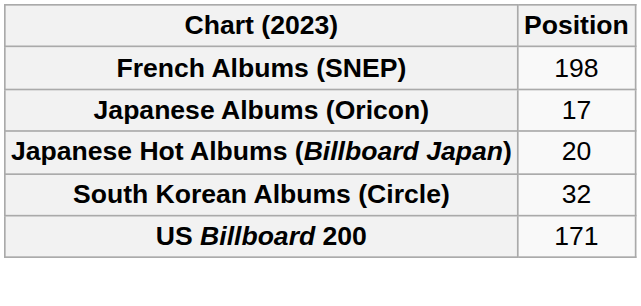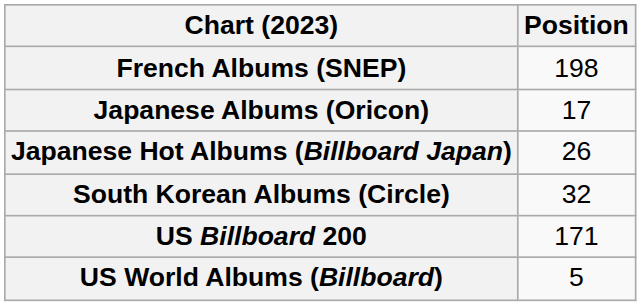 <table class="wikitable plainrowheaders sortable" style="text-align:center">
 <tr>
 <th scope="col">Chart (2023)</th>
 <th scope="col">Position</th>
 </tr>
 <tr>
 <th scope="row">French Albums (SNEP)</th>
 <td>198</td>
 </tr>
 <tr>
 <th scope="row">Japanese Albums (Oricon)</th>
 <td>17</td>
 </tr>
 <tr>
 <th scope="row">Japanese Hot Albums (<em>Billboard Japan</em>)</th>
-<td>20</td>
+<td>26</td>
 </tr>
 <tr>
 <th scope="row">South Korean Albums (Circle)</th>
 <td>32</td>
 </tr>
 <tr>
 <th scope="row">US <em>Billboard</em> 200</th>
 <td>171</td>
 </tr>
+<tr>
+<th scope="row">US World Albums (<em>Billboard</em>)</th>
+<td>5</td>
+</tr>
 </table>
